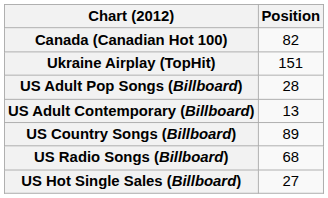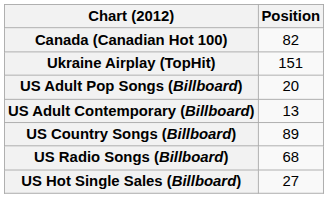 <table class="wikitable plainrowheaders sortable" style="text-align:center">
 <tr>
 <th scope="col">Chart (2012)</th>
 <th scope="col">Position</th>
 </tr>
 <tr>
 <th scope="row">Canada (Canadian Hot 100)</th>
 <td>82</td>
 </tr>
 <tr>
 <th scope="row">Ukraine Airplay (TopHit)</th>
 <td>151</td>
 </tr>
 <tr>
 <th scope="row">US Adult Pop Songs (<em>Billboard</em>)</th>
-<td>28</td>
+<td>20</td>
 </tr>
 <tr>
 <th scope="row">US Adult Contemporary (<em>Billboard</em>)</th>
 <td>13</td>
 </tr>
 <tr>
 <th scope="row">US Country Songs (<em>Billboard</em>)</th>
 <td>89</td>
 </tr>
 <tr>
 <th scope="row">US Radio Songs (<em>Billboard</em>)</th>
 <td>68</td>
 </tr>
 <tr>
 <th scope="row">US Hot Single Sales (<em>Billboard</em>)</th>
 <td>27</td>
 </tr>
 </table>
